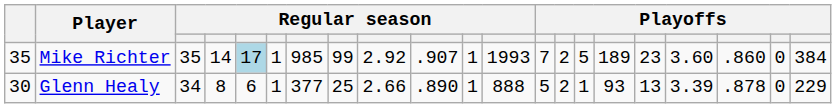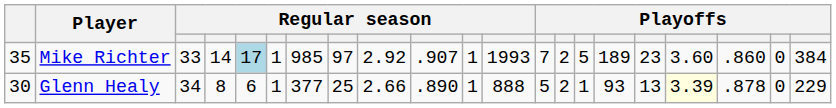 <table class="wikitable plainrowheaders" style="text-align:center;">
 <tr>
 <th scope="col" rowspan="2"></th>
 <th scope="col" rowspan="2">Player</th>
 <th scope=colgroup colspan=10>Regular season</th>
 <th scope=colgroup colspan=9>Playoffs</th>
 </tr>
 <tr>
 <th scope="col"></th>
 <th scope="col"></th>
 <th scope="col"></th>
 <th scope="col"></th>
 <th scope="col"></th>
 <th scope="col"></th>
 <th scope="col"></th>
 <th scope="col"></th>
 <th scope="col"></th>
 <th scope="col"></th>
 <th scope="col"></th>
 <th scope="col"></th>
 <th scope="col"></th>
 <th scope="col"></th>
 <th scope="col"></th>
 <th scope="col"></th>
 <th scope="col"></th>
 <th scope="col"></th>
 <th scope="col"></th>
 </tr>
 <tr>
 <td scope="row">35</td>
 <td align="left"><a href='#'>Mike Richter</a></td>
-<td>35</td>
+<td>33</td>
 <td>14</td>
 <td style="background: lightblue;">17</td>
 <td>1</td>
 <td>985</td>
-<td>99</td>
+<td>97</td>
 <td>2.92</td>
 <td>.907</td>
 <td>1</td>
 <td>1993</td>
 <td>7</td>
 <td>2</td>
 <td>5</td>
 <td>189</td>
 <td>23</td>
 <td>3.60</td>
 <td>.860</td>
 <td>0</td>
 <td>384</td>
 </tr>
 <tr>
 <td scope="row">30</td>
 <td align="left"><a href='#'>Glenn Healy</a></td>
 <td>34</td>
 <td>8</td>
 <td>6</td>
 <td>1</td>
 <td>377</td>
 <td>25</td>
 <td>2.66</td>
 <td>.890</td>
 <td>1</td>
 <td>888</td>
 <td>5</td>
 <td>2</td>
 <td>1</td>
 <td>93</td>
 <td>13</td>
-<td>3.39</td>
+<td style="background: lightyellow;">3.39</td>
 <td>.878</td>
 <td>0</td>
 <td>229</td>
 </tr>
 </table>
